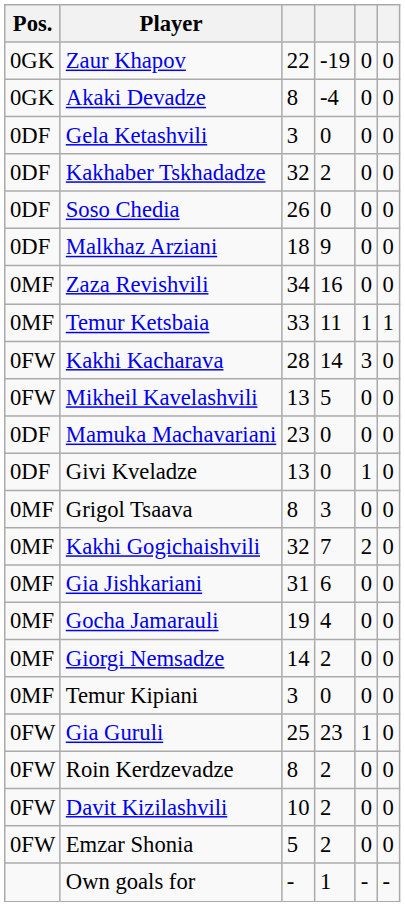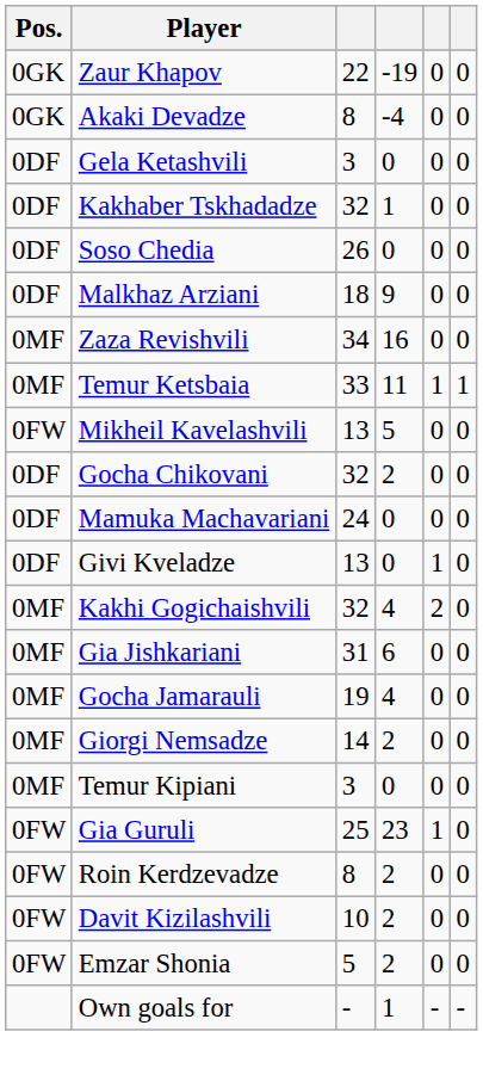 <table class="wikitable sortable" style="font-size: 95%">
 <tr>
 <th align="center">Pos.</th>
 <th align="center">Player</th>
 <th></th>
 <th></th>
 <th></th>
 <th></th>
 </tr>
 <tr>
 <td><span>0</span>GK</td>
 <td> <a href='#'>Zaur Khapov</a></td>
 <td>22</td>
 <td>-19</td>
 <td>0</td>
 <td>0</td>
 </tr>
 <tr>
 <td><span>0</span>GK</td>
 <td> <a href='#'>Akaki Devadze</a></td>
 <td>8</td>
 <td>-4</td>
 <td>0</td>
 <td>0</td>
 </tr>
 <tr>
 <td><span>0</span>DF</td>
 <td> <a href='#'>Gela Ketashvili</a></td>
 <td>3</td>
 <td>0</td>
 <td>0</td>
 <td>0</td>
 </tr>
 <tr>
 <td><span>0</span>DF</td>
 <td> <a href='#'>Kakhaber Tskhadadze</a></td>
 <td>32</td>
-<td>2</td>
+<td>1</td>
 <td>0</td>
 <td>0</td>
 </tr>
 <tr>
 <td><span>0</span>DF</td>
 <td> <a href='#'>Soso Chedia</a></td>
 <td>26</td>
 <td>0</td>
 <td>0</td>
 <td>0</td>
 </tr>
 <tr>
 <td><span>0</span>DF</td>
 <td> <a href='#'>Malkhaz Arziani</a></td>
 <td>18</td>
 <td>9</td>
 <td>0</td>
 <td>0</td>
 </tr>
 <tr>
 <td><span>0</span>MF</td>
 <td> <a href='#'>Zaza Revishvili</a></td>
 <td>34</td>
 <td>16</td>
 <td>0</td>
 <td>0</td>
 </tr>
 <tr>
 <td><span>0</span>MF</td>
 <td> <a href='#'>Temur Ketsbaia</a></td>
 <td>33</td>
 <td>11</td>
 <td>1</td>
 <td>1</td>
 </tr>
 <tr>
 <td><span>0</span>FW</td>
-<td> <a href='#'>Kakhi Kacharava</a></td>
-<td>28</td>
-<td>14</td>
-<td>3</td>
-<td>0</td>
-</tr>
-<tr>
-<td><span>0</span>FW</td>
 <td> <a href='#'>Mikheil Kavelashvili</a></td>
 <td>13</td>
 <td>5</td>
 <td>0</td>
 <td>0</td>
 </tr>
 <tr>
 <td><span>0</span>DF</td>
+<td> <a href='#'>Gocha Chikovani</a></td>
+<td>32</td>
+<td>2</td>
+<td>0</td>
+<td>0</td>
+</tr>
+<tr>
+<td><span>0</span>DF</td>
 <td> <a href='#'>Mamuka Machavariani</a></td>
-<td>23</td>
+<td>24</td>
 <td>0</td>
 <td>0</td>
 <td>0</td>
 </tr>
 <tr>
 <td><span>0</span>DF</td>
 <td> Givi Kveladze</td>
 <td>13</td>
 <td>0</td>
 <td>1</td>
 <td>0</td>
 </tr>
 <tr>
 <td><span>0</span>MF</td>
-<td> Grigol Tsaava</td>
-<td>8</td>
-<td>3</td>
-<td>0</td>
-<td>0</td>
-</tr>
-<tr>
-<td><span>0</span>MF</td>
 <td> <a href='#'>Kakhi Gogichaishvili</a></td>
 <td>32</td>
-<td>7</td>
+<td>4</td>
 <td>2</td>
 <td>0</td>
 </tr>
 <tr>
 <td><span>0</span>MF</td>
 <td> <a href='#'>Gia Jishkariani</a></td>
 <td>31</td>
 <td>6</td>
 <td>0</td>
 <td>0</td>
 </tr>
 <tr>
 <td><span>0</span>MF</td>
 <td> <a href='#'>Gocha Jamarauli</a></td>
 <td>19</td>
 <td>4</td>
 <td>0</td>
 <td>0</td>
 </tr>
 <tr>
 <td><span>0</span>MF</td>
 <td> <a href='#'>Giorgi Nemsadze</a></td>
 <td>14</td>
 <td>2</td>
 <td>0</td>
 <td>0</td>
 </tr>
 <tr>
 <td><span>0</span>MF</td>
 <td> Temur Kipiani</td>
 <td>3</td>
 <td>0</td>
 <td>0</td>
 <td>0</td>
 </tr>
 <tr>
 <td><span>0</span>FW</td>
 <td> <a href='#'>Gia Guruli</a></td>
 <td>25</td>
 <td>23</td>
 <td>1</td>
 <td>0</td>
 </tr>
 <tr>
 <td><span>0</span>FW</td>
 <td> Roin Kerdzevadze</td>
 <td>8</td>
 <td>2</td>
 <td>0</td>
 <td>0</td>
 </tr>
 <tr>
 <td><span>0</span>FW</td>
 <td> <a href='#'>Davit Kizilashvili</a></td>
 <td>10</td>
 <td>2</td>
 <td>0</td>
 <td>0</td>
 </tr>
 <tr>
 <td><span>0</span>FW</td>
 <td> Emzar Shonia</td>
 <td>5</td>
 <td>2</td>
 <td>0</td>
 <td>0</td>
 </tr>
 <tr>
 <td></td>
 <td>Own goals for</td>
 <td>-</td>
 <td>1</td>
 <td>-</td>
 <td>-</td>
 </tr>
 </table>
